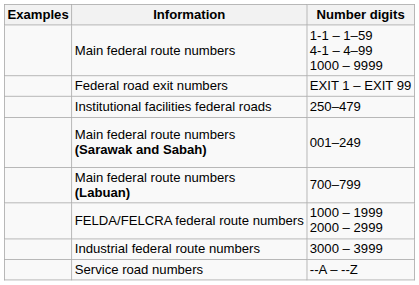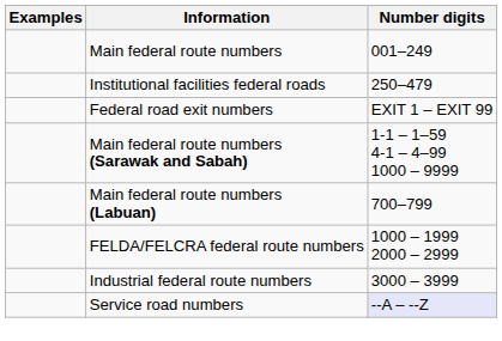 <table class="wikitable">
 <tr>
 <th>Examples</th>
 <th>Information</th>
 <th>Number digits</th>
 </tr>
 <tr>
 <td><br><br></td>
 <td>Main federal route numbers</td>
-<td>1-1 – 1–59<br>4-1 – 4–99<br>1000 – 9999</td>
+<td>001–249</td>
+</tr>
+<tr>
+<td><br></td>
+<td>Institutional facilities federal roads</td>
+<td>250–479</td>
 </tr>
 <tr>
 <td><br></td>
 <td>Federal road exit numbers</td>
 <td>EXIT 1 – EXIT 99</td>
 </tr>
 <tr>
-<td><br></td>
-<td>Institutional facilities federal roads</td>
-<td>250–479</td>
-</tr>
-<tr>
 <td><br><br><br></td>
 <td>Main federal route numbers<br><strong>(Sarawak and Sabah)</strong></td>
-<td>001–249</td>
+<td>1-1 – 1–59<br>4-1 – 4–99<br>1000 – 9999</td>
 </tr>
 <tr>
 <td></td>
 <td>Main federal route numbers<br><strong>(Labuan)</strong></td>
 <td>700–799</td>
 </tr>
 <tr>
 <td><br></td>
 <td>FELDA/FELCRA federal route numbers</td>
 <td>1000 – 1999<br>2000 – 2999</td>
 </tr>
 <tr>
 <td><br></td>
 <td>Industrial federal route numbers</td>
 <td>3000 – 3999</td>
 </tr>
 <tr>
 <td><br></td>
 <td>Service road numbers</td>
-<td>--A – --Z</td>
+<td style="background: lavender;">--A – --Z</td>
 </tr>
 </table>
